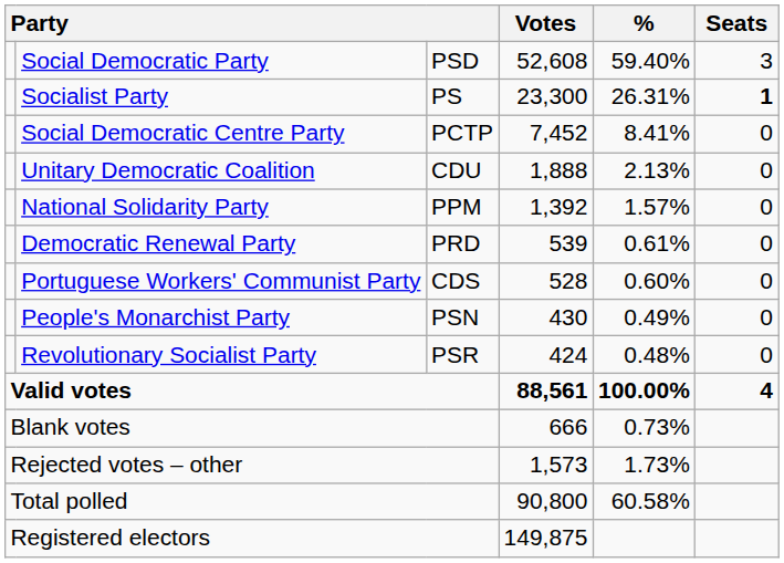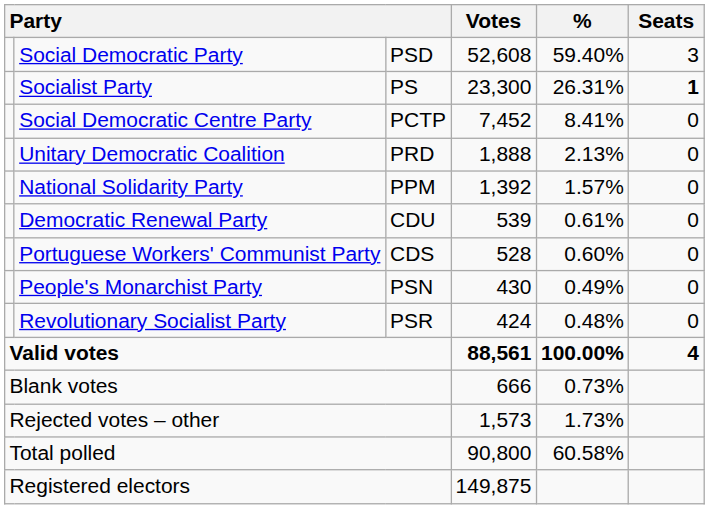 <table class="wikitable" border="1" style="text-align:right;">
 <tr>
 <th style="text-align:left;" colspan=3>Party</th>
 <th align=center width="50">Votes</th>
 <th align=center width="50">%</th>
 <th align=center width="50">Seats</th>
 </tr>
 <tr>
 <td></td>
 <td align=left><a href='#'>Social Democratic Party</a></td>
 <td align=left>PSD</td>
 <td>52,608</td>
 <td>59.40%</td>
 <td>3</td>
 </tr>
 <tr>
 <td></td>
 <td align=left><a href='#'>Socialist Party</a></td>
 <td align=left>PS</td>
 <td>23,300</td>
 <td>26.31%</td>
 <td><strong>1</strong></td>
 </tr>
 <tr>
 <td></td>
 <td align=left style="white-space: nowrap;"><a href='#'>Social Democratic Centre Party</a></td>
 <td align=left>PCTP</td>
 <td>7,452</td>
 <td>8.41%</td>
 <td>0</td>
 </tr>
 <tr>
 <td></td>
 <td align=left style="white-space: nowrap;"><a href='#'>Unitary Democratic Coalition</a></td>
-<td align=left>CDU</td>
+<td align=left>PRD</td>
 <td>1,888</td>
 <td>2.13%</td>
 <td>0</td>
 </tr>
 <tr>
 <td></td>
 <td align=left><a href='#'>National Solidarity Party</a></td>
 <td align=left>PPM</td>
 <td>1,392</td>
 <td>1.57%</td>
 <td>0</td>
 </tr>
 <tr>
 <td></td>
 <td align=left><a href='#'>Democratic Renewal Party</a></td>
-<td align=left>PRD</td>
+<td align=left>CDU</td>
 <td>539</td>
 <td>0.61%</td>
 <td>0</td>
 </tr>
 <tr>
 <td></td>
 <td align=left><a href='#'>Portuguese Workers' Communist Party</a></td>
 <td align=left>CDS</td>
 <td>528</td>
 <td>0.60%</td>
 <td>0</td>
 </tr>
 <tr>
 <td></td>
 <td align=left><a href='#'>People's Monarchist Party</a></td>
 <td align=left>PSN</td>
 <td>430</td>
 <td>0.49%</td>
 <td>0</td>
 </tr>
 <tr>
 <td></td>
 <td align=left><a href='#'>Revolutionary Socialist Party</a></td>
 <td align=left>PSR</td>
 <td>424</td>
 <td>0.48%</td>
 <td>0</td>
 </tr>
 <tr style="font-weight:bold">
 <td align=left colspan=3>Valid votes</td>
 <td>88,561</td>
 <td>100.00%</td>
 <td>4</td>
 </tr>
 <tr>
 <td align=left colspan=3>Blank votes</td>
 <td>666</td>
 <td>0.73%</td>
 <td></td>
 </tr>
 <tr>
 <td align=left colspan=3>Rejected votes – other</td>
 <td>1,573</td>
 <td>1.73%</td>
 <td></td>
 </tr>
 <tr>
 <td align=left colspan=3>Total polled</td>
 <td>90,800</td>
 <td>60.58%</td>
 <td></td>
 </tr>
 <tr>
 <td align=left colspan=3>Registered electors</td>
 <td>149,875</td>
 <td></td>
 <td></td>
 </tr>
 </table>
